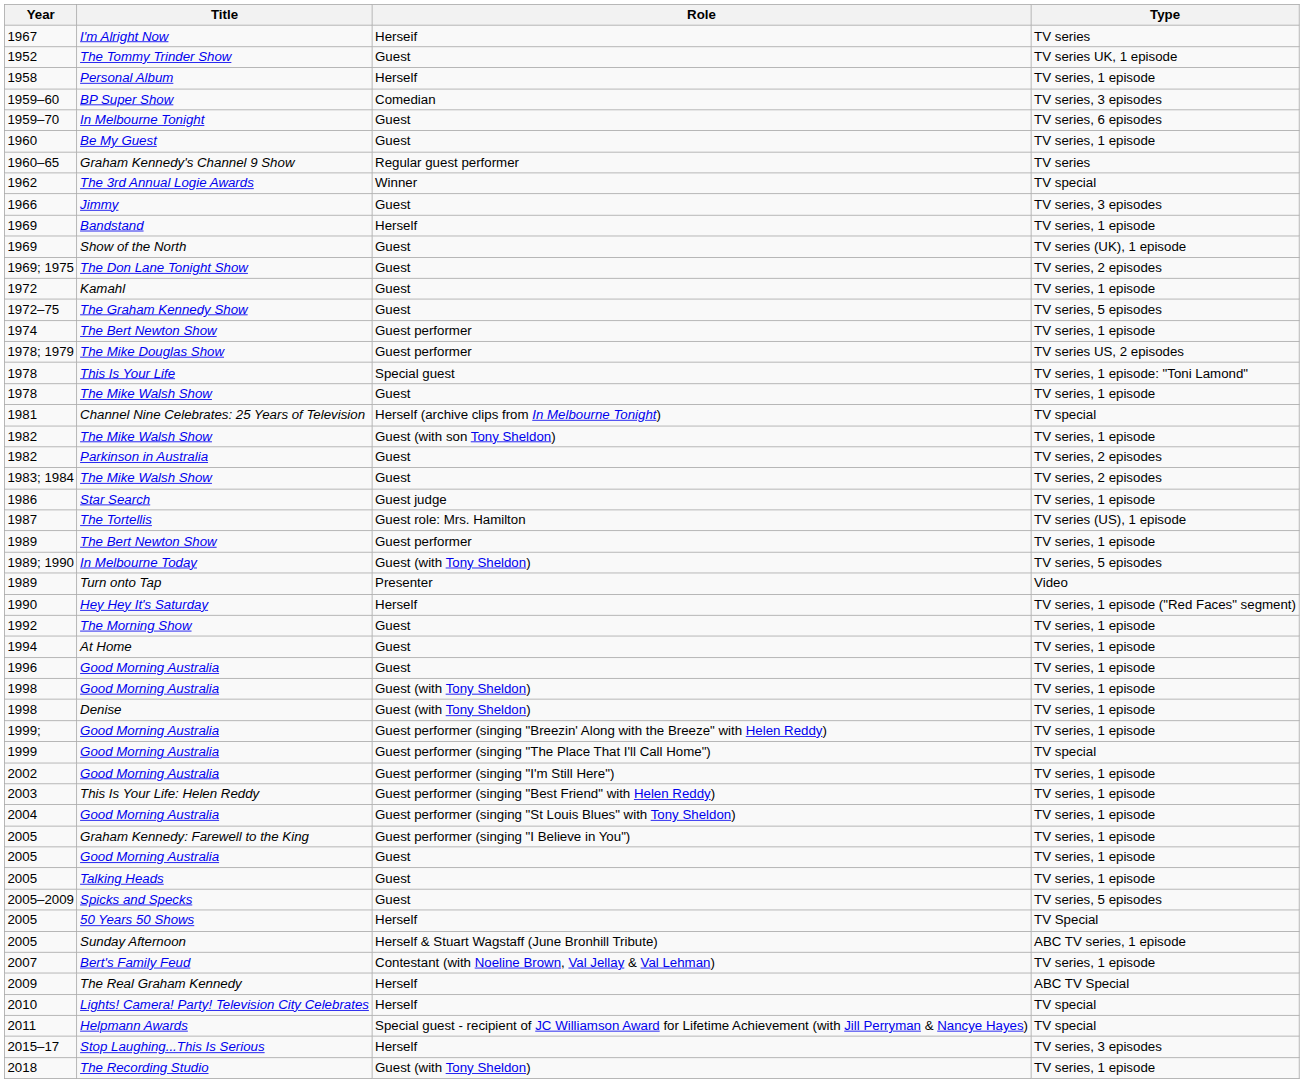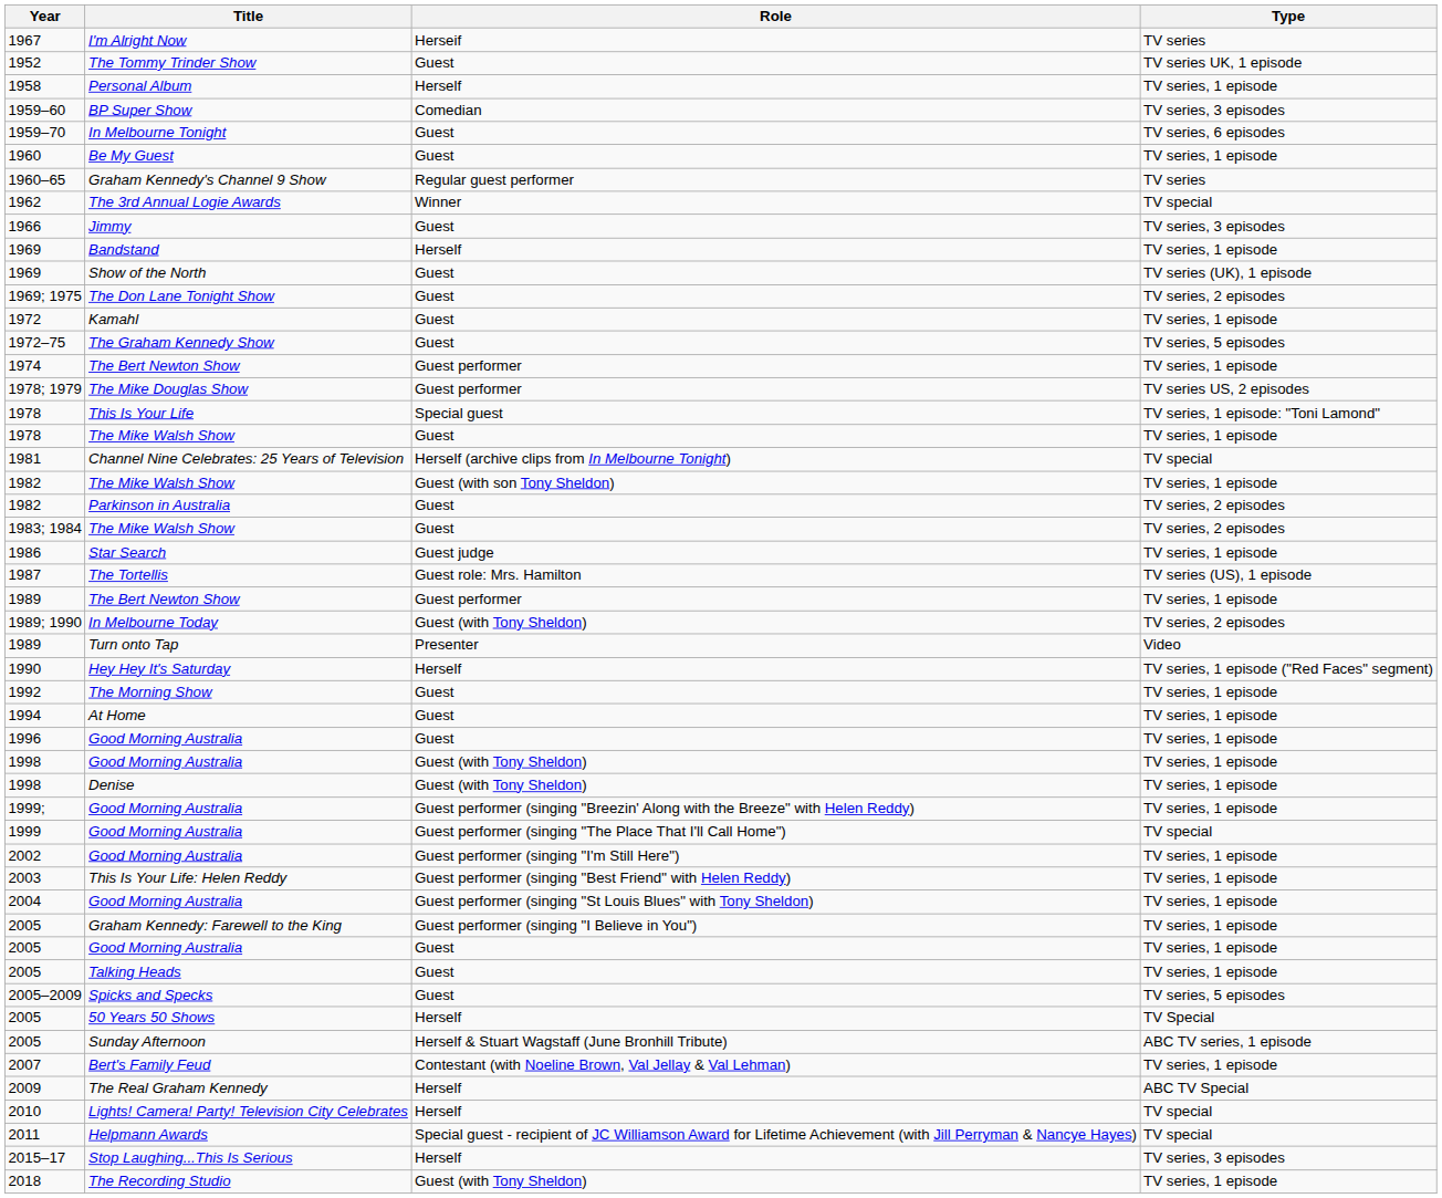 <table class="wikitable">
 <tr>
 <th>Year</th>
 <th>Title</th>
 <th>Role</th>
 <th>Type</th>
 </tr>
 <tr>
 <td>1967</td>
 <td><em><a href='#'>I'm Alright Now</a></em></td>
 <td>Herseif</td>
 <td>TV series</td>
 </tr>
 <tr>
 <td>1952</td>
 <td><em><a href='#'>The Tommy Trinder Show</a></em></td>
 <td>Guest</td>
 <td>TV series UK, 1 episode</td>
 </tr>
 <tr>
 <td>1958</td>
 <td><em><a href='#'>Personal Album</a></em></td>
 <td>Herself</td>
 <td>TV series, 1 episode</td>
 </tr>
 <tr>
 <td>1959–60</td>
 <td><em><a href='#'>BP Super Show</a></em></td>
 <td>Comedian</td>
 <td>TV series, 3 episodes</td>
 </tr>
 <tr>
 <td>1959–70</td>
 <td><em><a href='#'>In Melbourne Tonight</a></em></td>
 <td>Guest</td>
 <td>TV series, 6 episodes</td>
 </tr>
 <tr>
 <td>1960</td>
 <td><em><a href='#'>Be My Guest</a></em></td>
 <td>Guest</td>
 <td>TV series, 1 episode</td>
 </tr>
 <tr>
 <td>1960–65</td>
 <td><em>Graham Kennedy's Channel 9 Show</em></td>
 <td>Regular guest performer</td>
 <td>TV series</td>
 </tr>
 <tr>
 <td>1962</td>
 <td><em><a href='#'>The 3rd Annual Logie Awards</a></em></td>
 <td>Winner</td>
 <td>TV special</td>
 </tr>
 <tr>
 <td>1966</td>
 <td><em><a href='#'>Jimmy</a></em></td>
 <td>Guest</td>
 <td>TV series, 3 episodes</td>
 </tr>
 <tr>
 <td>1969</td>
 <td><em><a href='#'>Bandstand</a></em></td>
 <td>Herself</td>
 <td>TV series, 1 episode</td>
 </tr>
 <tr>
 <td>1969</td>
 <td><em>Show of the North</em></td>
 <td>Guest</td>
 <td>TV series (UK), 1 episode</td>
 </tr>
 <tr>
 <td>1969; 1975</td>
 <td><em><a href='#'>The Don Lane Tonight Show</a></em></td>
 <td>Guest</td>
 <td>TV series, 2 episodes</td>
 </tr>
 <tr>
 <td>1972</td>
 <td><em>Kamahl</em></td>
 <td>Guest</td>
 <td>TV series, 1 episode</td>
 </tr>
 <tr>
 <td>1972–75</td>
 <td><em><a href='#'>The Graham Kennedy Show</a></em></td>
 <td>Guest</td>
 <td>TV series, 5 episodes</td>
 </tr>
 <tr>
 <td>1974</td>
 <td><em><a href='#'>The Bert Newton Show</a></em></td>
 <td>Guest performer</td>
 <td>TV series, 1 episode</td>
 </tr>
 <tr>
 <td>1978; 1979</td>
 <td><em><a href='#'>The Mike Douglas Show</a></em></td>
 <td>Guest performer</td>
 <td>TV series US, 2 episodes</td>
 </tr>
 <tr>
 <td>1978</td>
 <td><em><a href='#'>This Is Your Life</a></em></td>
 <td>Special guest</td>
 <td>TV series, 1 episode: "Toni Lamond"</td>
 </tr>
 <tr>
 <td>1978</td>
 <td><em><a href='#'>The Mike Walsh Show</a></em></td>
 <td>Guest</td>
 <td>TV series, 1 episode</td>
 </tr>
 <tr>
 <td>1981</td>
 <td><em>Channel Nine Celebrates: 25 Years of Television</em></td>
 <td>Herself (archive clips from <em><a href='#'>In Melbourne Tonight</a></em>)</td>
 <td>TV special</td>
 </tr>
 <tr>
 <td>1982</td>
 <td><em><a href='#'>The Mike Walsh Show</a></em></td>
 <td>Guest (with son <a href='#'>Tony Sheldon</a>)</td>
 <td>TV series, 1 episode</td>
 </tr>
 <tr>
 <td>1982</td>
 <td><em><a href='#'>Parkinson in Australia</a></em></td>
 <td>Guest</td>
 <td>TV series, 2 episodes</td>
 </tr>
 <tr>
 <td>1983; 1984</td>
 <td><em><a href='#'>The Mike Walsh Show</a></em></td>
 <td>Guest</td>
 <td>TV series, 2 episodes</td>
 </tr>
 <tr>
 <td>1986</td>
 <td><em><a href='#'>Star Search</a></em></td>
 <td>Guest judge</td>
 <td>TV series, 1 episode</td>
 </tr>
 <tr>
 <td>1987</td>
 <td><em><a href='#'>The Tortellis</a></em></td>
 <td>Guest role: Mrs. Hamilton</td>
 <td>TV series (US), 1 episode</td>
 </tr>
 <tr>
 <td>1989</td>
 <td><em><a href='#'>The Bert Newton Show</a></em></td>
 <td>Guest performer</td>
 <td>TV series, 1 episode</td>
 </tr>
 <tr>
 <td>1989; 1990</td>
 <td><em><a href='#'>In Melbourne Today</a></em></td>
 <td>Guest (with <a href='#'>Tony Sheldon</a>)</td>
-<td>TV series, 5 episodes</td>
+<td>TV series, 2 episodes</td>
 </tr>
 <tr>
 <td>1989</td>
 <td><em>Turn onto Tap</em></td>
 <td>Presenter</td>
 <td>Video</td>
 </tr>
 <tr>
 <td>1990</td>
 <td><em><a href='#'>Hey Hey It's Saturday</a></em></td>
 <td>Herself</td>
 <td>TV series, 1 episode ("Red Faces" segment)</td>
 </tr>
 <tr>
 <td>1992</td>
 <td><em><a href='#'>The Morning Show</a></em></td>
 <td>Guest</td>
 <td>TV series, 1 episode</td>
 </tr>
 <tr>
 <td>1994</td>
 <td><em>At Home</em></td>
 <td>Guest</td>
 <td>TV series, 1 episode</td>
 </tr>
 <tr>
 <td>1996</td>
 <td><em><a href='#'>Good Morning Australia</a></em></td>
 <td>Guest</td>
 <td>TV series, 1 episode</td>
 </tr>
 <tr>
 <td>1998</td>
 <td><em><a href='#'>Good Morning Australia</a></em></td>
 <td>Guest (with <a href='#'>Tony Sheldon</a>)</td>
 <td>TV series, 1 episode</td>
 </tr>
 <tr>
 <td>1998</td>
 <td><em>Denise</em></td>
 <td>Guest (with <a href='#'>Tony Sheldon</a>)</td>
 <td>TV series, 1 episode</td>
 </tr>
 <tr>
 <td>1999;</td>
 <td><em><a href='#'>Good Morning Australia</a></em></td>
 <td>Guest performer (singing "Breezin' Along with the Breeze" with <a href='#'>Helen Reddy</a>)</td>
 <td>TV series, 1 episode</td>
 </tr>
 <tr>
 <td>1999</td>
 <td><em><a href='#'>Good Morning Australia</a></em></td>
 <td>Guest performer (singing "The Place That I'll Call Home")</td>
 <td>TV special</td>
 </tr>
 <tr>
 <td>2002</td>
 <td><em><a href='#'>Good Morning Australia</a></em></td>
 <td>Guest performer (singing "I'm Still Here")</td>
 <td>TV series, 1 episode</td>
 </tr>
 <tr>
 <td>2003</td>
 <td><em>This Is Your Life: Helen Reddy</em></td>
 <td>Guest performer (singing "Best Friend" with <a href='#'>Helen Reddy</a>)</td>
 <td>TV series, 1 episode</td>
 </tr>
 <tr>
 <td>2004</td>
 <td><em><a href='#'>Good Morning Australia</a></em></td>
 <td>Guest performer (singing "St Louis Blues" with <a href='#'>Tony Sheldon</a>)</td>
 <td>TV series, 1 episode</td>
 </tr>
 <tr>
 <td>2005</td>
 <td><em>Graham Kennedy: Farewell to the King</em></td>
 <td>Guest performer (singing "I Believe in You")</td>
 <td>TV series, 1 episode</td>
 </tr>
 <tr>
 <td>2005</td>
 <td><em><a href='#'>Good Morning Australia</a></em></td>
 <td>Guest</td>
 <td>TV series, 1 episode</td>
 </tr>
 <tr>
 <td>2005</td>
 <td><em><a href='#'>Talking Heads</a></em></td>
 <td>Guest</td>
 <td>TV series, 1 episode</td>
 </tr>
 <tr>
 <td>2005–2009</td>
 <td><em><a href='#'>Spicks and Specks</a></em></td>
 <td>Guest</td>
 <td>TV series, 5 episodes</td>
 </tr>
 <tr>
 <td>2005</td>
 <td><em><a href='#'>50 Years 50 Shows</a></em></td>
 <td>Herself</td>
 <td>TV Special</td>
 </tr>
 <tr>
 <td>2005</td>
 <td><em>Sunday Afternoon</em></td>
 <td>Herself & Stuart Wagstaff (June Bronhill Tribute)</td>
 <td>ABC TV series, 1 episode</td>
 </tr>
 <tr>
 <td>2007</td>
 <td><em><a href='#'>Bert's Family Feud</a></em></td>
 <td>Contestant (with <a href='#'>Noeline Brown</a>, <a href='#'>Val Jellay</a> & <a href='#'>Val Lehman</a>)</td>
 <td>TV series, 1 episode</td>
 </tr>
 <tr>
 <td>2009</td>
 <td><em>The Real Graham Kennedy</em></td>
 <td>Herself</td>
 <td>ABC TV Special</td>
 </tr>
 <tr>
 <td>2010</td>
 <td><em><a href='#'>Lights! Camera! Party! Television City Celebrates</a></em></td>
 <td>Herself</td>
 <td>TV special</td>
 </tr>
 <tr>
 <td>2011</td>
 <td><em><a href='#'>Helpmann Awards</a></em></td>
 <td>Special guest - recipient of <a href='#'>JC Williamson Award</a> for Lifetime Achievement (with <a href='#'>Jill Perryman</a> & <a href='#'>Nancye Hayes</a>)</td>
 <td>TV special</td>
 </tr>
 <tr>
 <td>2015–17</td>
 <td><em><a href='#'>Stop Laughing...This Is Serious</a></em></td>
 <td>Herself</td>
 <td>TV series, 3 episodes</td>
 </tr>
 <tr>
 <td>2018</td>
 <td><em><a href='#'>The Recording Studio</a></em></td>
 <td>Guest (with <a href='#'>Tony Sheldon</a>)</td>
 <td>TV series, 1 episode</td>
 </tr>
 </table>
